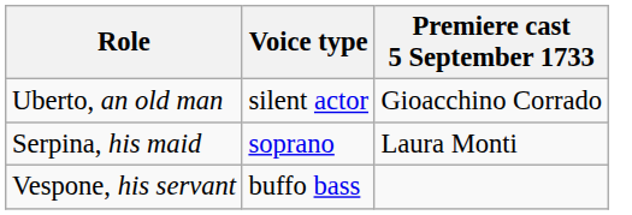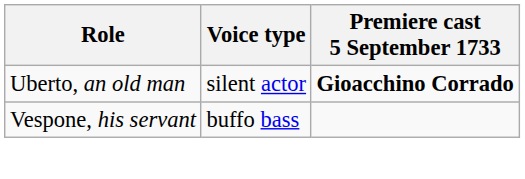 <table class="wikitable">
 <tr>
 <th>Role</th>
 <th>Voice type</th>
 <th>Premiere cast<br>5 September 1733</th>
 </tr>
 <tr>
 <td>Uberto, <em>an old man</em></td>
 <td>silent <a href='#'>actor</a></td>
-<td>Gioacchino Corrado</td>
-</tr>
-<tr>
-<td>Serpina, <em>his maid</em></td>
-<td><a href='#'>soprano</a></td>
-<td>Laura Monti</td>
+<td><strong>Gioacchino Corrado</strong></td>
 </tr>
 <tr>
 <td>Vespone, <em>his servant</em></td>
 <td>buffo <a href='#'>bass</a></td>
 <td></td>
 </tr>
 </table>
